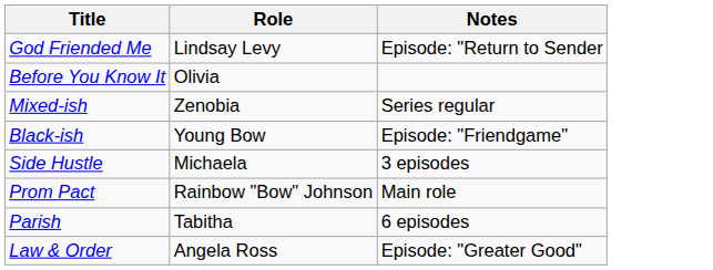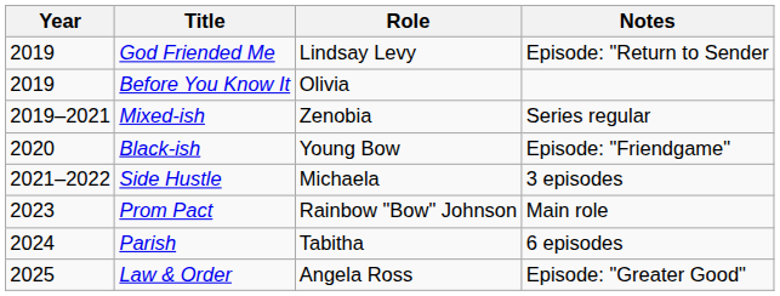 <table class="wikitable sortable">
 <tr>
+<th>Year</th>
 <th>Title</th>
 <th>Role</th>
 <th class="unsortable">Notes</th>
 </tr>
 <tr>
+<td>2019</td>
 <td><em><a href='#'>God Friended Me</a></em></td>
 <td>Lindsay Levy</td>
 <td>Episode: "Return to Sender</td>
 </tr>
 <tr>
+<td>2019</td>
 <td><em><a href='#'>Before You Know It</a></em></td>
 <td>Olivia</td>
 <td></td>
 </tr>
 <tr>
+<td>2019–2021</td>
 <td><em><a href='#'>Mixed-ish</a></em></td>
 <td>Zenobia</td>
 <td>Series regular</td>
 </tr>
 <tr>
+<td>2020</td>
 <td><em><a href='#'>Black-ish</a></em></td>
 <td>Young Bow</td>
 <td>Episode: "Friendgame"</td>
 </tr>
 <tr>
+<td>2021–2022</td>
 <td><em><a href='#'>Side Hustle</a></em></td>
 <td>Michaela</td>
 <td>3 episodes</td>
 </tr>
 <tr>
+<td>2023</td>
 <td><em><a href='#'>Prom Pact</a></em></td>
 <td>Rainbow "Bow" Johnson</td>
 <td>Main role</td>
 </tr>
 <tr>
+<td>2024</td>
 <td><em><a href='#'>Parish</a></em></td>
 <td>Tabitha</td>
 <td>6 episodes</td>
 </tr>
 <tr>
+<td>2025</td>
 <td><em><a href='#'>Law & Order</a></em></td>
 <td>Angela Ross</td>
 <td>Episode: "Greater Good"</td>
 </tr>
 </table>
